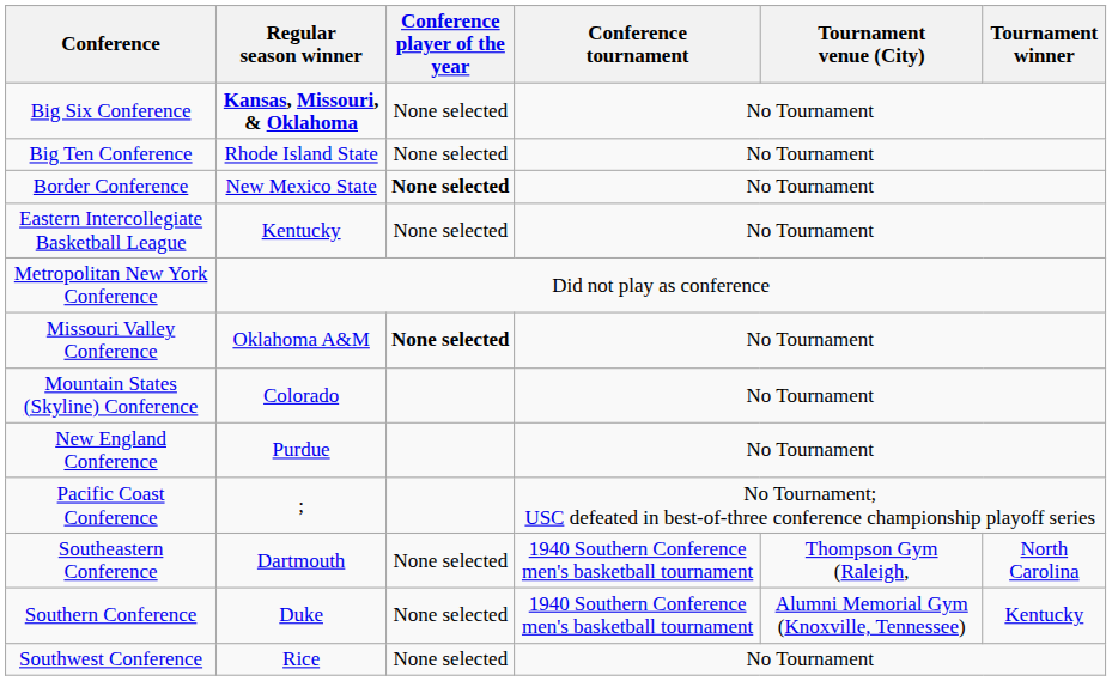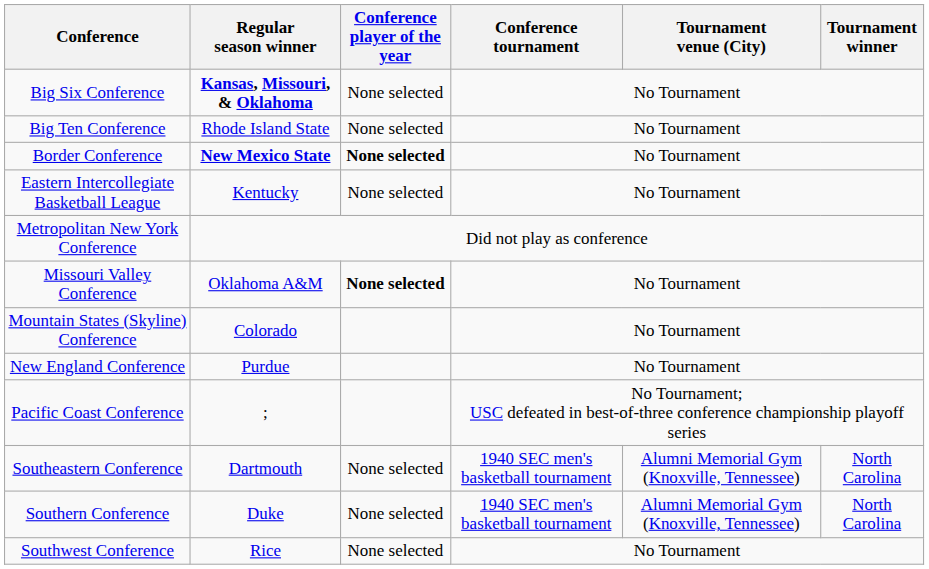 <table class="wikitable" style="text-align:center;">
 <tr>
 <th>Conference</th>
 <th>Regular <br> season winner</th>
 <th><a href='#'>Conference <br> player of the year</a></th>
 <th>Conference <br> tournament</th>
 <th>Tournament <br> venue (City)</th>
 <th>Tournament <br> winner</th>
 </tr>
 <tr>
 <td><a href='#'>Big Six Conference</a></td>
 <td><strong><a href='#'>Kansas</a>, <a href='#'>Missouri</a>, & <a href='#'>Oklahoma</a></strong></td>
 <td>None selected</td>
 <td colspan=3>No Tournament</td>
 </tr>
 <tr>
 <td><a href='#'>Big Ten Conference</a></td>
 <td><a href='#'>Rhode Island State</a></td>
 <td>None selected</td>
 <td colspan=3>No Tournament</td>
 </tr>
 <tr>
 <td><a href='#'>Border Conference</a></td>
-<td><a href='#'>New Mexico State</a></td>
+<td><strong><a href='#'>New Mexico State</a></strong></td>
 <td><strong>None selected</strong></td>
 <td colspan=3>No Tournament</td>
 </tr>
 <tr>
 <td><a href='#'>Eastern Intercollegiate Basketball League</a></td>
 <td><a href='#'>Kentucky</a></td>
 <td>None selected</td>
 <td colspan=3>No Tournament</td>
 </tr>
 <tr>
 <td><a href='#'>Metropolitan New York Conference</a></td>
 <td colspan=5>Did not play as conference</td>
 </tr>
 <tr>
 <td><a href='#'>Missouri Valley Conference</a></td>
 <td><a href='#'>Oklahoma A&M</a></td>
 <td><strong>None selected</strong></td>
 <td colspan=3>No Tournament</td>
 </tr>
 <tr>
 <td><a href='#'>Mountain States (Skyline) Conference</a></td>
 <td><a href='#'>Colorado</a></td>
 <td></td>
 <td colspan=3>No Tournament</td>
 </tr>
 <tr>
 <td><a href='#'>New England Conference</a></td>
 <td><a href='#'>Purdue</a></td>
 <td></td>
 <td colspan=3>No Tournament</td>
 </tr>
 <tr>
 <td><a href='#'>Pacific Coast Conference</a></td>
 <td>; </td>
 <td></td>
 <td colspan=3>No Tournament;<br><a href='#'>USC</a> defeated  in best-of-three conference championship playoff series</td>
 </tr>
 <tr>
 <td><a href='#'>Southeastern Conference</a></td>
 <td><a href='#'>Dartmouth</a></td>
 <td>None selected</td>
-<td><a href='#'>1940 Southern Conference men's basketball tournament</a></td>
-<td><a href='#'>Thompson Gym</a><br>(<a href='#'>Raleigh</a>, </td>
+<td><a href='#'>1940 SEC men's basketball tournament</a></td>
+<td><a href='#'>Alumni Memorial Gym</a> (<a href='#'>Knoxville, Tennessee</a>)</td>
 <td><a href='#'>North Carolina</a></td>
 </tr>
 <tr>
 <td><a href='#'>Southern Conference</a></td>
 <td><a href='#'>Duke</a></td>
 <td>None selected</td>
-<td><a href='#'>1940 Southern Conference men's basketball tournament</a></td>
+<td><a href='#'>1940 SEC men's basketball tournament</a></td>
 <td><a href='#'>Alumni Memorial Gym</a> (<a href='#'>Knoxville, Tennessee</a>)</td>
-<td><a href='#'>Kentucky</a></td>
+<td><a href='#'>North Carolina</a></td>
 </tr>
 <tr>
 <td><a href='#'>Southwest Conference</a></td>
 <td><a href='#'>Rice</a></td>
 <td>None selected</td>
 <td colspan=3>No Tournament</td>
 </tr>
 </table>
